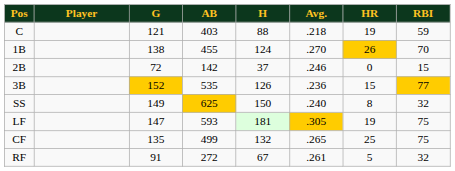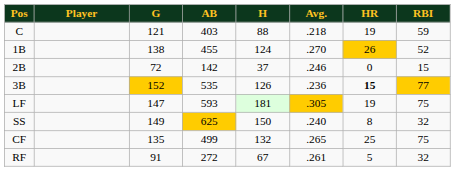 <table class="wikitable sortable">
 <tr>
 <th style="background:#0C371D;color:#ffc322;" width="5%">Pos</th>
 <th style="background:#0C371D;color:#ffc322;" width="16%">Player</th>
 <th style="background:#0C371D;color:#ffc322;" width="9%">G</th>
 <th style="background:#0C371D;color:#ffc322;" width="9%">AB</th>
 <th style="background:#0C371D;color:#ffc322;" width="9%">H</th>
 <th style="background:#0C371D;color:#ffc322;" width="9%">Avg.</th>
 <th style="background:#0C371D;color:#ffc322;" width="9%">HR</th>
 <th style="background:#0C371D;color:#ffc322;" width="9%">RBI</th>
 </tr>
 <tr align="center">
 <td>C</td>
 <td></td>
 <td>121</td>
 <td>403</td>
 <td>88</td>
 <td>.218</td>
 <td>19</td>
 <td>59</td>
 </tr>
 <tr align="center">
 <td>1B</td>
 <td></td>
 <td>138</td>
 <td>455</td>
 <td>124</td>
 <td>.270</td>
 <td bgcolor=#ffcc00>26</td>
-<td>70</td>
+<td>52</td>
 </tr>
 <tr align="center">
 <td>2B</td>
 <td></td>
 <td>72</td>
 <td>142</td>
 <td>37</td>
 <td>.246</td>
 <td>0</td>
 <td>15</td>
 </tr>
 <tr align="center">
 <td>3B</td>
 <td></td>
 <td bgcolor=#ffcc00>152</td>
 <td>535</td>
 <td>126</td>
 <td>.236</td>
-<td>15</td>
+<td><strong>15</strong></td>
 <td bgcolor=#ffcc00>77</td>
+</tr>
+<tr align="center">
+<td>LF</td>
+<td></td>
+<td>147</td>
+<td>593</td>
+<td bgcolor=#DDFFDD>181</td>
+<td bgcolor=#ffcc00>.305</td>
+<td>19</td>
+<td>75</td>
 </tr>
 <tr align="center">
 <td>SS</td>
 <td></td>
 <td>149</td>
 <td bgcolor=#ffcc00>625</td>
 <td>150</td>
 <td>.240</td>
 <td>8</td>
 <td>32</td>
-</tr>
-<tr align="center">
-<td>LF</td>
-<td></td>
-<td>147</td>
-<td>593</td>
-<td bgcolor=#DDFFDD>181</td>
-<td bgcolor=#ffcc00>.305</td>
-<td>19</td>
-<td>75</td>
 </tr>
 <tr align="center">
 <td>CF</td>
 <td></td>
 <td>135</td>
 <td>499</td>
 <td>132</td>
 <td>.265</td>
 <td>25</td>
 <td>75</td>
 </tr>
 <tr align="center">
 <td>RF</td>
 <td></td>
 <td>91</td>
 <td>272</td>
 <td>67</td>
 <td>.261</td>
 <td>5</td>
 <td>32</td>
 </tr>
 </table>
